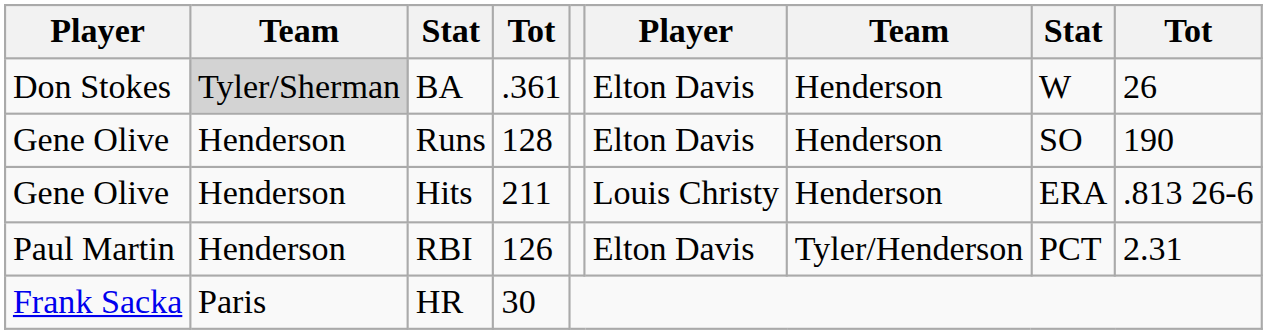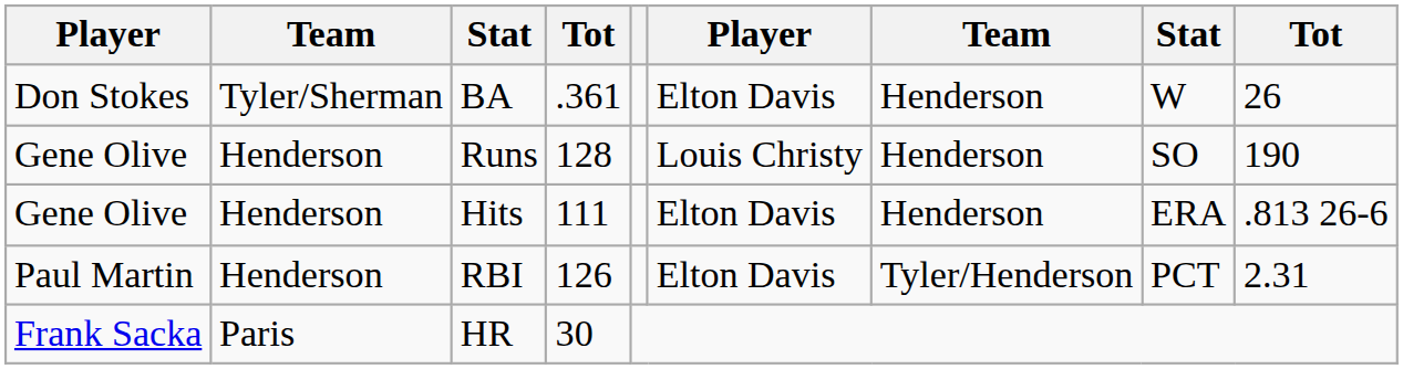 <table class="wikitable">
 <tr>
 <th>Player</th>
 <th>Team</th>
 <th>Stat</th>
 <th>Tot</th>
 <th></th>
 <th>Player</th>
 <th>Team</th>
 <th>Stat</th>
 <th>Tot</th>
 </tr>
 <tr>
 <td>Don Stokes</td>
-<td style="background: lightgrey;">Tyler/Sherman</td>
+<td>Tyler/Sherman</td>
 <td>BA</td>
 <td>.361</td>
 <td></td>
 <td>Elton Davis</td>
 <td>Henderson</td>
 <td>W</td>
 <td>26</td>
 </tr>
 <tr>
 <td>Gene Olive</td>
 <td>Henderson</td>
 <td>Runs</td>
 <td>128</td>
 <td></td>
-<td>Elton Davis</td>
+<td>Louis Christy</td>
 <td>Henderson</td>
 <td>SO</td>
 <td>190</td>
 </tr>
 <tr>
 <td>Gene Olive</td>
 <td>Henderson</td>
 <td>Hits</td>
-<td>211</td>
+<td>111</td>
 <td></td>
-<td>Louis Christy</td>
+<td>Elton Davis</td>
 <td>Henderson</td>
 <td>ERA</td>
 <td>.813 26-6</td>
 </tr>
 <tr>
 <td>Paul Martin</td>
 <td>Henderson</td>
 <td>RBI</td>
 <td>126</td>
 <td></td>
 <td>Elton Davis</td>
 <td>Tyler/Henderson</td>
 <td>PCT</td>
 <td>2.31</td>
 </tr>
 <tr>
 <td><a href='#'>Frank Sacka</a></td>
 <td>Paris</td>
 <td>HR</td>
 <td>30</td>
 </tr>
 </table>
